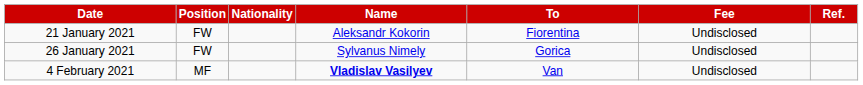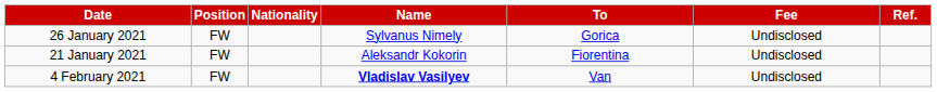 <table class="wikitable"  style="text-align:center; font-size:90%; ">
 <tr>
 <th style="background:#CD0000; color:white; width:200px;">Date</th>
 <th style="background:#CD0000; color:white; width:50px;">Position</th>
 <th style="background:#CD0000; color:white; width:50px;">Nationality</th>
 <th style="background:#CD0000; color:white; width:200px;">Name</th>
 <th style="background:#CD0000; color:white; width:200px;">To</th>
 <th style="background:#CD0000; color:white; width:200px;">Fee</th>
 <th style="background:#CD0000; color:white; width:50px;">Ref.</th>
 </tr>
 <tr>
+<td>26 January 2021</td>
+<td>FW</td>
+<td></td>
+<td><a href='#'>Sylvanus Nimely</a></td>
+<td><a href='#'>Gorica</a></td>
+<td>Undisclosed</td>
+<td></td>
+</tr>
+<tr>
 <td>21 January 2021</td>
 <td>FW</td>
 <td></td>
 <td><a href='#'>Aleksandr Kokorin</a></td>
 <td><a href='#'>Fiorentina</a></td>
 <td>Undisclosed</td>
 <td></td>
 </tr>
 <tr>
-<td>26 January 2021</td>
+<td>4 February 2021</td>
 <td>FW</td>
-<td></td>
-<td><a href='#'>Sylvanus Nimely</a></td>
-<td><a href='#'>Gorica</a></td>
-<td>Undisclosed</td>
-<td></td>
-</tr>
-<tr>
-<td>4 February 2021</td>
-<td>MF</td>
 <td></td>
 <td><strong><a href='#'>Vladislav Vasilyev</a></strong></td>
 <td><a href='#'>Van</a></td>
 <td>Undisclosed</td>
 <td></td>
 </tr>
 </table>
